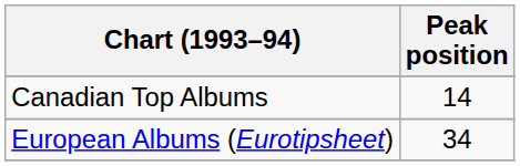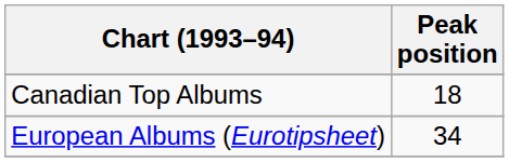 <table class="wikitable sortable">
 <tr>
 <th>Chart (1993–94)</th>
 <th>Peak<br>position</th>
 </tr>
 <tr>
 </tr>
 <tr>
 </tr>
 <tr>
 <td>Canadian Top Albums</td>
-<td style="text-align:center;">14</td>
+<td style="text-align:center;">18</td>
 </tr>
 <tr>
 </tr>
 <tr>
 </tr>
 <tr>
 </tr>
 <tr>
 </tr>
 <tr>
 </tr>
 <tr>
 <td><a href='#'>European Albums</a> (<em><a href='#'>Eurotipsheet</a></em>)</td>
 <td style="text-align:center;">34</td>
 </tr>
 <tr>
 </tr>
 </table>
